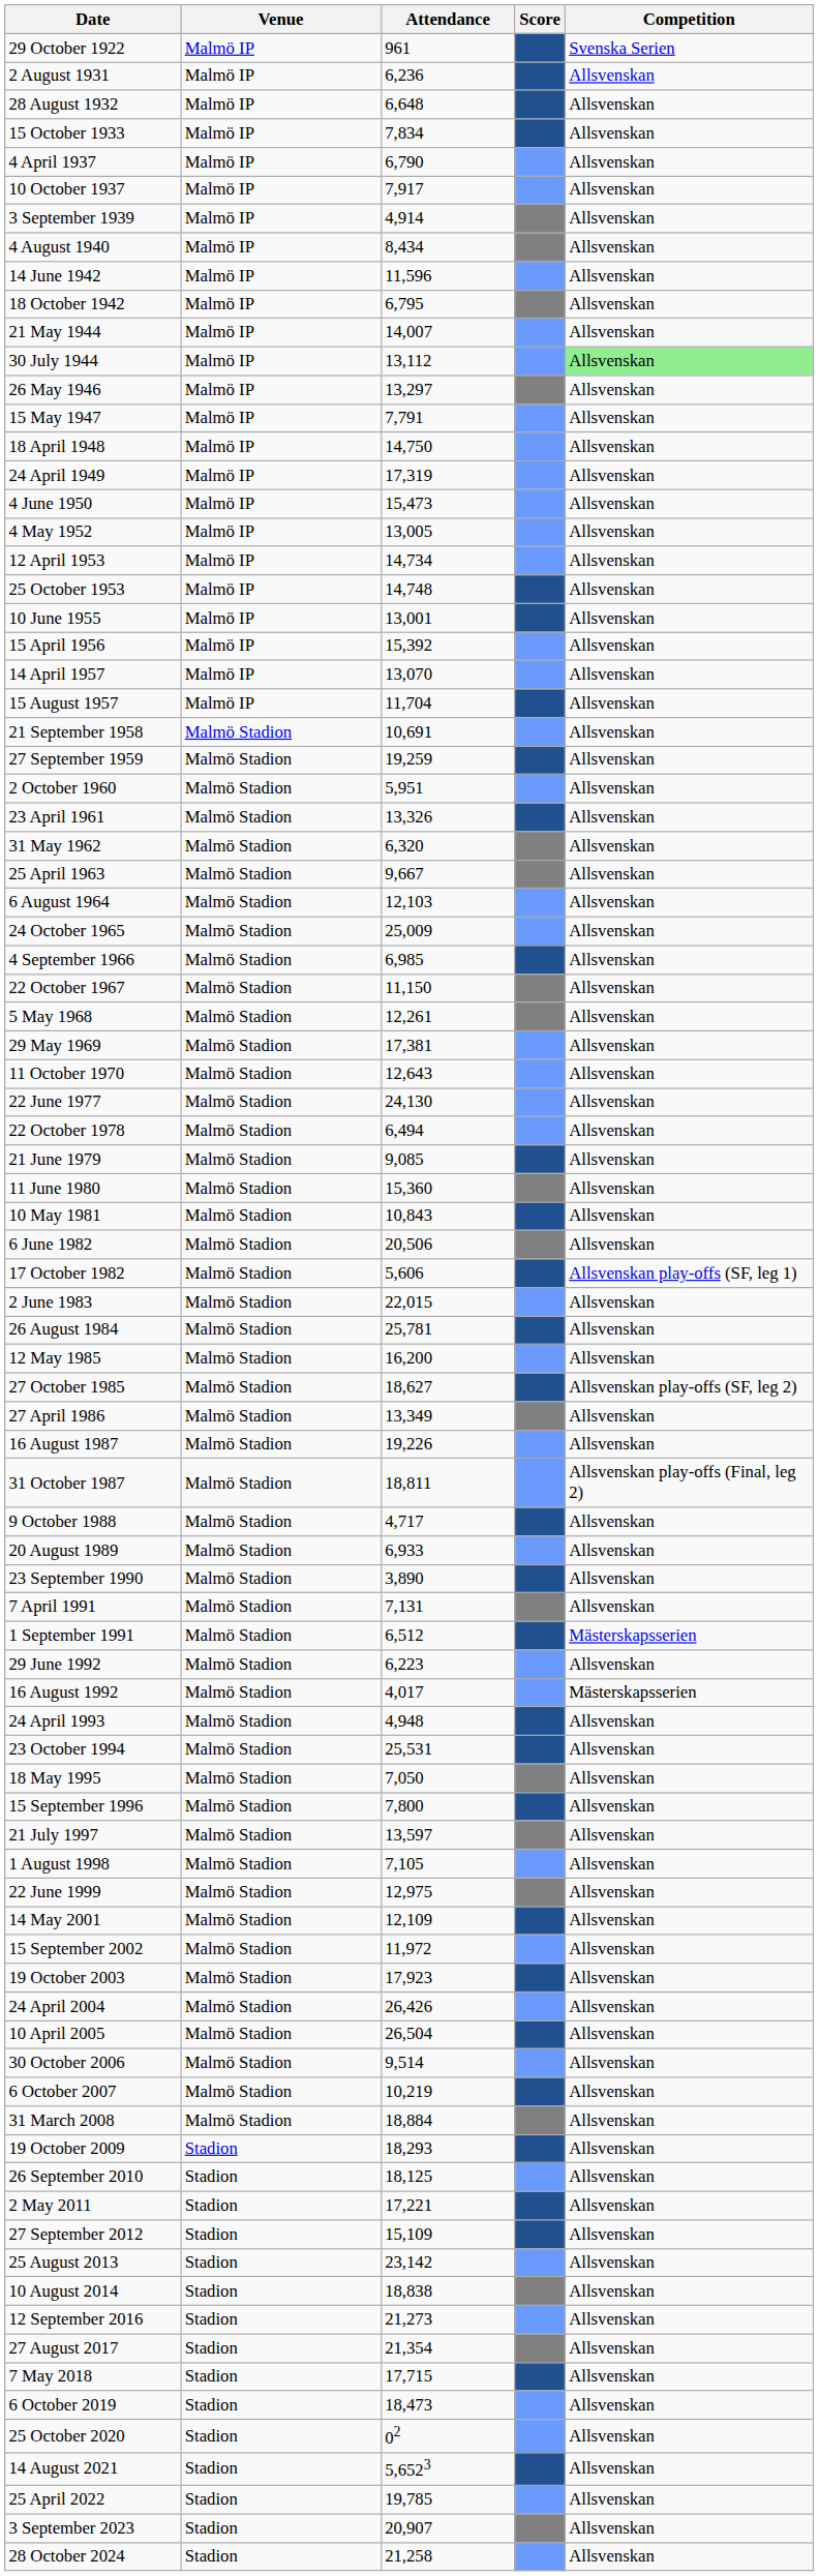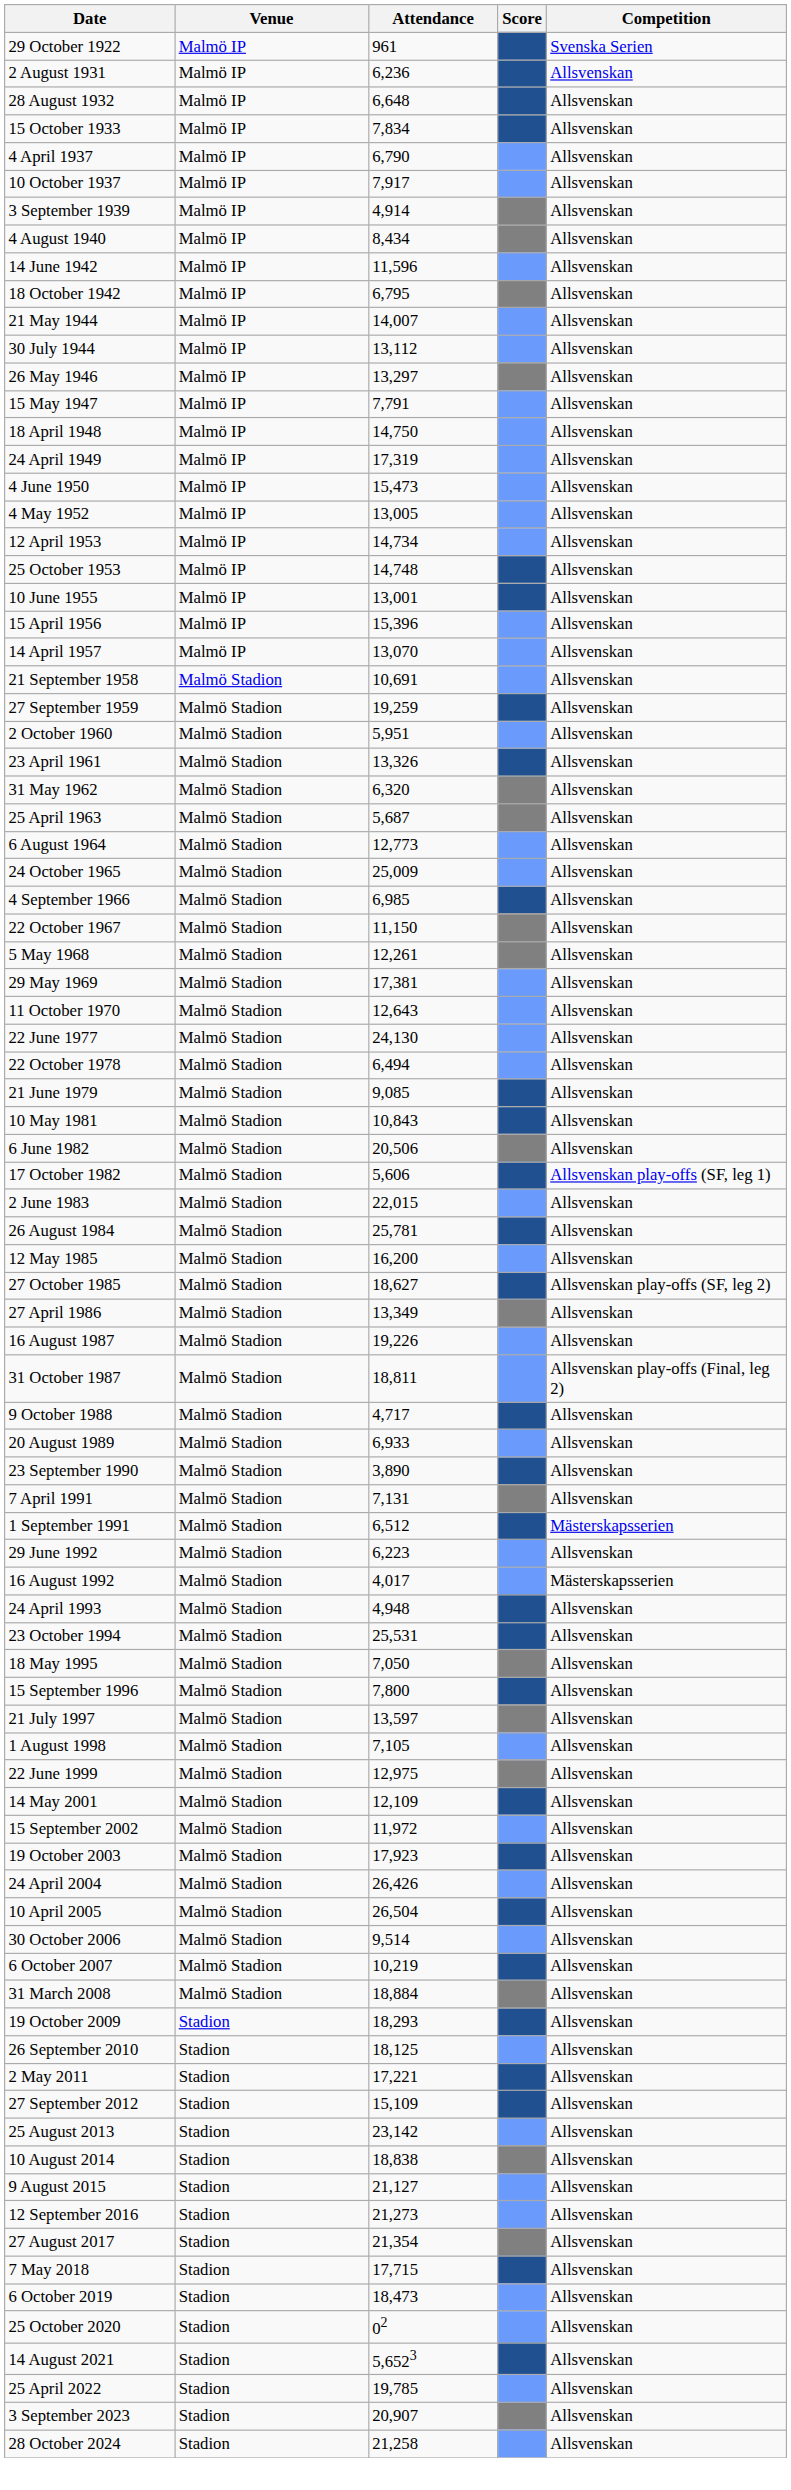 <table class="wikitable" style="font-size:90%">
 <tr>
 <th width=140>Date</th>
 <th width=160>Venue</th>
 <th width=105>Attendance</th>
 <th width=35>Score</th>
 <th width=200>Competition</th>
 </tr>
 <tr>
 <td>29 October 1922</td>
 <td><a href='#'>Malmö IP</a></td>
 <td>961</td>
 <td bgcolor=#205090></td>
 <td><a href='#'>Svenska Serien</a></td>
 </tr>
 <tr>
 <td>2 August 1931</td>
 <td>Malmö IP</td>
 <td>6,236</td>
 <td bgcolor=#205090></td>
 <td><a href='#'>Allsvenskan</a></td>
 </tr>
 <tr>
 <td>28 August 1932</td>
 <td>Malmö IP</td>
 <td>6,648</td>
 <td bgcolor=#205090></td>
 <td>Allsvenskan</td>
 </tr>
 <tr>
 <td>15 October 1933</td>
 <td>Malmö IP</td>
 <td>7,834</td>
 <td bgcolor=#205090></td>
 <td>Allsvenskan</td>
 </tr>
 <tr>
 <td>4 April 1937</td>
 <td>Malmö IP</td>
 <td>6,790</td>
 <td bgcolor=#6A9AFC></td>
 <td>Allsvenskan</td>
 </tr>
 <tr>
 <td>10 October 1937</td>
 <td>Malmö IP</td>
 <td>7,917</td>
 <td bgcolor=#6A9AFC></td>
 <td>Allsvenskan</td>
 </tr>
 <tr>
 <td>3 September 1939</td>
 <td>Malmö IP</td>
 <td>4,914</td>
 <td bgcolor=808080></td>
 <td>Allsvenskan</td>
 </tr>
 <tr>
 <td>4 August 1940</td>
 <td>Malmö IP</td>
 <td>8,434</td>
 <td bgcolor=808080></td>
 <td>Allsvenskan</td>
 </tr>
 <tr>
 <td>14 June 1942</td>
 <td>Malmö IP</td>
 <td>11,596</td>
 <td bgcolor=#6A9AFC></td>
 <td>Allsvenskan</td>
 </tr>
 <tr>
 <td>18 October 1942</td>
 <td>Malmö IP</td>
 <td>6,795</td>
 <td bgcolor=808080></td>
 <td>Allsvenskan</td>
 </tr>
 <tr>
 <td>21 May 1944</td>
 <td>Malmö IP</td>
 <td>14,007</td>
 <td bgcolor=#6A9AFC></td>
 <td>Allsvenskan</td>
 </tr>
 <tr>
 <td>30 July 1944</td>
 <td>Malmö IP</td>
 <td>13,112</td>
 <td bgcolor=#6A9AFC></td>
-<td style="background: lightgreen;">Allsvenskan</td>
+<td>Allsvenskan</td>
 </tr>
 <tr>
 <td>26 May 1946</td>
 <td>Malmö IP</td>
 <td>13,297</td>
 <td bgcolor=808080></td>
 <td>Allsvenskan</td>
 </tr>
 <tr>
 <td>15 May 1947</td>
 <td>Malmö IP</td>
 <td>7,791</td>
 <td bgcolor=#6A9AFC></td>
 <td>Allsvenskan</td>
 </tr>
 <tr>
 <td>18 April 1948</td>
 <td>Malmö IP</td>
 <td>14,750</td>
 <td bgcolor=#6A9AFC></td>
 <td>Allsvenskan</td>
 </tr>
 <tr>
 <td>24 April 1949</td>
 <td>Malmö IP</td>
 <td>17,319</td>
 <td bgcolor=#6A9AFC></td>
 <td>Allsvenskan</td>
 </tr>
 <tr>
 <td>4 June 1950</td>
 <td>Malmö IP</td>
 <td>15,473</td>
 <td bgcolor=#6A9AFC></td>
 <td>Allsvenskan</td>
 </tr>
 <tr>
 <td>4 May 1952</td>
 <td>Malmö IP</td>
 <td>13,005</td>
 <td bgcolor=#6A9AFC></td>
 <td>Allsvenskan</td>
 </tr>
 <tr>
 <td>12 April 1953</td>
 <td>Malmö IP</td>
 <td>14,734</td>
 <td bgcolor=#6A9AFC></td>
 <td>Allsvenskan</td>
 </tr>
 <tr>
 <td>25 October 1953</td>
 <td>Malmö IP</td>
 <td>14,748</td>
 <td bgcolor=#205090></td>
 <td>Allsvenskan</td>
 </tr>
 <tr>
 <td>10 June 1955</td>
 <td>Malmö IP</td>
 <td>13,001</td>
 <td bgcolor=#205090></td>
 <td>Allsvenskan</td>
 </tr>
 <tr>
 <td>15 April 1956</td>
 <td>Malmö IP</td>
-<td>15,392</td>
+<td>15,396</td>
 <td bgcolor=#6A9AFC></td>
 <td>Allsvenskan</td>
 </tr>
 <tr>
 <td>14 April 1957</td>
 <td>Malmö IP</td>
 <td>13,070</td>
 <td bgcolor=#6A9AFC></td>
-<td>Allsvenskan</td>
-</tr>
-<tr>
-<td>15 August 1957</td>
-<td>Malmö IP</td>
-<td>11,704</td>
-<td bgcolor=#205090></td>
 <td>Allsvenskan</td>
 </tr>
 <tr>
 <td>21 September 1958</td>
 <td><a href='#'>Malmö Stadion</a></td>
 <td>10,691</td>
 <td bgcolor=#6A9AFC></td>
 <td>Allsvenskan</td>
 </tr>
 <tr>
 <td>27 September 1959</td>
 <td>Malmö Stadion</td>
 <td>19,259</td>
 <td bgcolor=#205090></td>
 <td>Allsvenskan</td>
 </tr>
 <tr>
 <td>2 October 1960</td>
 <td>Malmö Stadion</td>
 <td>5,951</td>
 <td bgcolor=#6A9AFC></td>
 <td>Allsvenskan</td>
 </tr>
 <tr>
 <td>23 April 1961</td>
 <td>Malmö Stadion</td>
 <td>13,326</td>
 <td bgcolor=#205090></td>
 <td>Allsvenskan</td>
 </tr>
 <tr>
 <td>31 May 1962</td>
 <td>Malmö Stadion</td>
 <td>6,320</td>
 <td bgcolor=808080></td>
 <td>Allsvenskan</td>
 </tr>
 <tr>
 <td>25 April 1963</td>
 <td>Malmö Stadion</td>
-<td>9,667</td>
+<td>5,687</td>
 <td bgcolor=808080></td>
 <td>Allsvenskan</td>
 </tr>
 <tr>
 <td>6 August 1964</td>
 <td>Malmö Stadion</td>
-<td>12,103</td>
+<td>12,773</td>
 <td bgcolor=#6A9AFC></td>
 <td>Allsvenskan</td>
 </tr>
 <tr>
 <td>24 October 1965</td>
 <td>Malmö Stadion</td>
 <td>25,009</td>
 <td bgcolor=#6A9AFC></td>
 <td>Allsvenskan</td>
 </tr>
 <tr>
 <td>4 September 1966</td>
 <td>Malmö Stadion</td>
 <td>6,985</td>
 <td bgcolor=#205090></td>
 <td>Allsvenskan</td>
 </tr>
 <tr>
 <td>22 October 1967</td>
 <td>Malmö Stadion</td>
 <td>11,150</td>
 <td bgcolor=808080></td>
 <td>Allsvenskan</td>
 </tr>
 <tr>
 <td>5 May 1968</td>
 <td>Malmö Stadion</td>
 <td>12,261</td>
 <td bgcolor=808080></td>
 <td>Allsvenskan</td>
 </tr>
 <tr>
 <td>29 May 1969</td>
 <td>Malmö Stadion</td>
 <td>17,381</td>
 <td bgcolor=#6A9AFC></td>
 <td>Allsvenskan</td>
 </tr>
 <tr>
 <td>11 October 1970</td>
 <td>Malmö Stadion</td>
 <td>12,643</td>
 <td bgcolor=#6A9AFC></td>
 <td>Allsvenskan</td>
 </tr>
 <tr>
 <td>22 June 1977</td>
 <td>Malmö Stadion</td>
 <td>24,130</td>
 <td bgcolor=#6A9AFC></td>
 <td>Allsvenskan</td>
 </tr>
 <tr>
 <td>22 October 1978</td>
 <td>Malmö Stadion</td>
 <td>6,494</td>
 <td bgcolor=#6A9AFC></td>
 <td>Allsvenskan</td>
 </tr>
 <tr>
 <td>21 June 1979</td>
 <td>Malmö Stadion</td>
 <td>9,085</td>
 <td bgcolor=#205090></td>
-<td>Allsvenskan</td>
-</tr>
-<tr>
-<td>11 June 1980</td>
-<td>Malmö Stadion</td>
-<td>15,360</td>
-<td bgcolor=808080></td>
 <td>Allsvenskan</td>
 </tr>
 <tr>
 <td>10 May 1981</td>
 <td>Malmö Stadion</td>
 <td>10,843</td>
 <td bgcolor=#205090></td>
 <td>Allsvenskan</td>
 </tr>
 <tr>
 <td>6 June 1982</td>
 <td>Malmö Stadion</td>
 <td>20,506</td>
 <td bgcolor=808080></td>
 <td>Allsvenskan</td>
 </tr>
 <tr>
 <td>17 October 1982</td>
 <td>Malmö Stadion</td>
 <td>5,606</td>
 <td bgcolor=#205090></td>
 <td><a href='#'>Allsvenskan play-offs</a> (SF, leg 1)</td>
 </tr>
 <tr>
 <td>2 June 1983</td>
 <td>Malmö Stadion</td>
 <td>22,015</td>
 <td bgcolor=#6A9AFC></td>
 <td>Allsvenskan</td>
 </tr>
 <tr>
 <td>26 August 1984</td>
 <td>Malmö Stadion</td>
 <td>25,781</td>
 <td bgcolor=#205090></td>
 <td>Allsvenskan</td>
 </tr>
 <tr>
 <td>12 May 1985</td>
 <td>Malmö Stadion</td>
 <td>16,200</td>
 <td bgcolor=#6A9AFC></td>
 <td>Allsvenskan</td>
 </tr>
 <tr>
 <td>27 October 1985</td>
 <td>Malmö Stadion</td>
 <td>18,627</td>
 <td bgcolor=#205090></td>
 <td>Allsvenskan play-offs (SF, leg 2)</td>
 </tr>
 <tr>
 <td>27 April 1986</td>
 <td>Malmö Stadion</td>
 <td>13,349</td>
 <td bgcolor=808080></td>
 <td>Allsvenskan</td>
 </tr>
 <tr>
 <td>16 August 1987</td>
 <td>Malmö Stadion</td>
 <td>19,226</td>
 <td bgcolor=#6A9AFC></td>
 <td>Allsvenskan</td>
 </tr>
 <tr>
 <td>31 October 1987</td>
 <td>Malmö Stadion</td>
 <td>18,811</td>
 <td bgcolor=#6A9AFC></td>
 <td>Allsvenskan play-offs (Final, leg 2)</td>
 </tr>
 <tr>
 <td>9 October 1988</td>
 <td>Malmö Stadion</td>
 <td>4,717</td>
 <td bgcolor=#205090></td>
 <td>Allsvenskan</td>
 </tr>
 <tr>
 <td>20 August 1989</td>
 <td>Malmö Stadion</td>
 <td>6,933</td>
 <td bgcolor=#6A9AFC></td>
 <td>Allsvenskan</td>
 </tr>
 <tr>
 <td>23 September 1990</td>
 <td>Malmö Stadion</td>
 <td>3,890</td>
 <td bgcolor=#205090></td>
 <td>Allsvenskan</td>
 </tr>
 <tr>
 <td>7 April 1991</td>
 <td>Malmö Stadion</td>
 <td>7,131</td>
 <td bgcolor=808080></td>
 <td>Allsvenskan</td>
 </tr>
 <tr>
 <td>1 September 1991</td>
 <td>Malmö Stadion</td>
 <td>6,512</td>
 <td bgcolor=#205090></td>
 <td><a href='#'>Mästerskapsserien</a></td>
 </tr>
 <tr>
 <td>29 June 1992</td>
 <td>Malmö Stadion</td>
 <td>6,223</td>
 <td bgcolor=#6A9AFC></td>
 <td>Allsvenskan</td>
 </tr>
 <tr>
 <td>16 August 1992</td>
 <td>Malmö Stadion</td>
 <td>4,017</td>
 <td bgcolor=#6A9AFC></td>
 <td>Mästerskapsserien</td>
 </tr>
 <tr>
 <td>24 April 1993</td>
 <td>Malmö Stadion</td>
 <td>4,948</td>
 <td bgcolor=#205090></td>
 <td>Allsvenskan</td>
 </tr>
 <tr>
 <td>23 October 1994</td>
 <td>Malmö Stadion</td>
 <td>25,531</td>
 <td bgcolor=#205090></td>
 <td>Allsvenskan</td>
 </tr>
 <tr>
 <td>18 May 1995</td>
 <td>Malmö Stadion</td>
 <td>7,050</td>
 <td bgcolor=808080></td>
 <td>Allsvenskan</td>
 </tr>
 <tr>
 <td>15 September 1996</td>
 <td>Malmö Stadion</td>
 <td>7,800</td>
 <td bgcolor=#205090></td>
 <td>Allsvenskan</td>
 </tr>
 <tr>
 <td>21 July 1997</td>
 <td>Malmö Stadion</td>
 <td>13,597</td>
 <td bgcolor=808080></td>
 <td>Allsvenskan</td>
 </tr>
 <tr>
 <td>1 August 1998</td>
 <td>Malmö Stadion</td>
 <td>7,105</td>
 <td bgcolor=#6A9AFC></td>
 <td>Allsvenskan</td>
 </tr>
 <tr>
 <td>22 June 1999</td>
 <td>Malmö Stadion</td>
 <td>12,975</td>
 <td bgcolor=808080></td>
 <td>Allsvenskan</td>
 </tr>
 <tr>
 <td>14 May 2001</td>
 <td>Malmö Stadion</td>
 <td>12,109</td>
 <td bgcolor=#205090></td>
 <td>Allsvenskan</td>
 </tr>
 <tr>
 <td>15 September 2002</td>
 <td>Malmö Stadion</td>
 <td>11,972</td>
 <td bgcolor=#6A9AFC></td>
 <td>Allsvenskan</td>
 </tr>
 <tr>
 <td>19 October 2003</td>
 <td>Malmö Stadion</td>
 <td>17,923</td>
 <td bgcolor=#205090></td>
 <td>Allsvenskan</td>
 </tr>
 <tr>
 <td>24 April 2004</td>
 <td>Malmö Stadion</td>
 <td>26,426</td>
 <td bgcolor=#6A9AFC></td>
 <td>Allsvenskan</td>
 </tr>
 <tr>
 <td>10 April 2005</td>
 <td>Malmö Stadion</td>
 <td>26,504</td>
 <td bgcolor=#205090></td>
 <td>Allsvenskan</td>
 </tr>
 <tr>
 <td>30 October 2006</td>
 <td>Malmö Stadion</td>
 <td>9,514</td>
 <td bgcolor=#6A9AFC></td>
 <td>Allsvenskan</td>
 </tr>
 <tr>
 <td>6 October 2007</td>
 <td>Malmö Stadion</td>
 <td>10,219</td>
 <td bgcolor=#205090></td>
 <td>Allsvenskan</td>
 </tr>
 <tr>
 <td>31 March 2008</td>
 <td>Malmö Stadion</td>
 <td>18,884</td>
 <td bgcolor=808080></td>
 <td>Allsvenskan</td>
 </tr>
 <tr>
 <td>19 October 2009</td>
 <td><a href='#'>Stadion</a></td>
 <td>18,293</td>
 <td bgcolor=#205090></td>
 <td>Allsvenskan</td>
 </tr>
 <tr>
 <td>26 September 2010</td>
 <td>Stadion</td>
 <td>18,125</td>
 <td bgcolor=#6A9AFC></td>
 <td>Allsvenskan</td>
 </tr>
 <tr>
 <td>2 May 2011</td>
 <td>Stadion</td>
 <td>17,221</td>
 <td bgcolor=#205090></td>
 <td>Allsvenskan</td>
 </tr>
 <tr>
 <td>27 September 2012</td>
 <td>Stadion</td>
 <td>15,109</td>
 <td bgcolor=#205090></td>
 <td>Allsvenskan</td>
 </tr>
 <tr>
 <td>25 August 2013</td>
 <td>Stadion</td>
 <td>23,142</td>
 <td bgcolor=#6A9AFC></td>
 <td>Allsvenskan</td>
 </tr>
 <tr>
 <td>10 August 2014</td>
 <td>Stadion</td>
 <td>18,838</td>
 <td bgcolor=808080></td>
 <td>Allsvenskan</td>
 </tr>
 <tr>
+<td>9 August 2015</td>
+<td>Stadion</td>
+<td>21,127</td>
+<td bgcolor=#6A9AFC></td>
+<td>Allsvenskan</td>
+</tr>
+<tr>
 <td>12 September 2016</td>
 <td>Stadion</td>
 <td>21,273</td>
 <td bgcolor=#6A9AFC></td>
 <td>Allsvenskan</td>
 </tr>
 <tr>
 <td>27 August 2017</td>
 <td>Stadion</td>
 <td>21,354</td>
 <td bgcolor=808080></td>
 <td>Allsvenskan</td>
 </tr>
 <tr>
 <td>7 May 2018</td>
 <td>Stadion</td>
 <td>17,715</td>
 <td bgcolor=#205090></td>
 <td>Allsvenskan</td>
 </tr>
 <tr>
 <td>6 October 2019</td>
 <td>Stadion</td>
 <td>18,473</td>
 <td bgcolor=#6A9AFC></td>
 <td>Allsvenskan</td>
 </tr>
 <tr>
 <td>25 October 2020</td>
 <td>Stadion</td>
 <td>0<sup>2</sup></td>
 <td bgcolor=#6A9AFC></td>
 <td>Allsvenskan</td>
 </tr>
 <tr>
 <td>14 August 2021</td>
 <td>Stadion</td>
 <td>5,652<sup>3</sup></td>
 <td bgcolor=#205090></td>
 <td>Allsvenskan</td>
 </tr>
 <tr>
 <td>25 April 2022</td>
 <td>Stadion</td>
 <td>19,785</td>
 <td bgcolor=#6A9AFC></td>
 <td>Allsvenskan</td>
 </tr>
 <tr>
 <td>3 September 2023</td>
 <td>Stadion</td>
 <td>20,907</td>
 <td bgcolor=808080></td>
 <td>Allsvenskan</td>
 </tr>
 <tr>
 <td>28 October 2024</td>
 <td>Stadion</td>
 <td>21,258</td>
 <td bgcolor=#6A9AFC></td>
 <td>Allsvenskan</td>
 </tr>
 </table>
